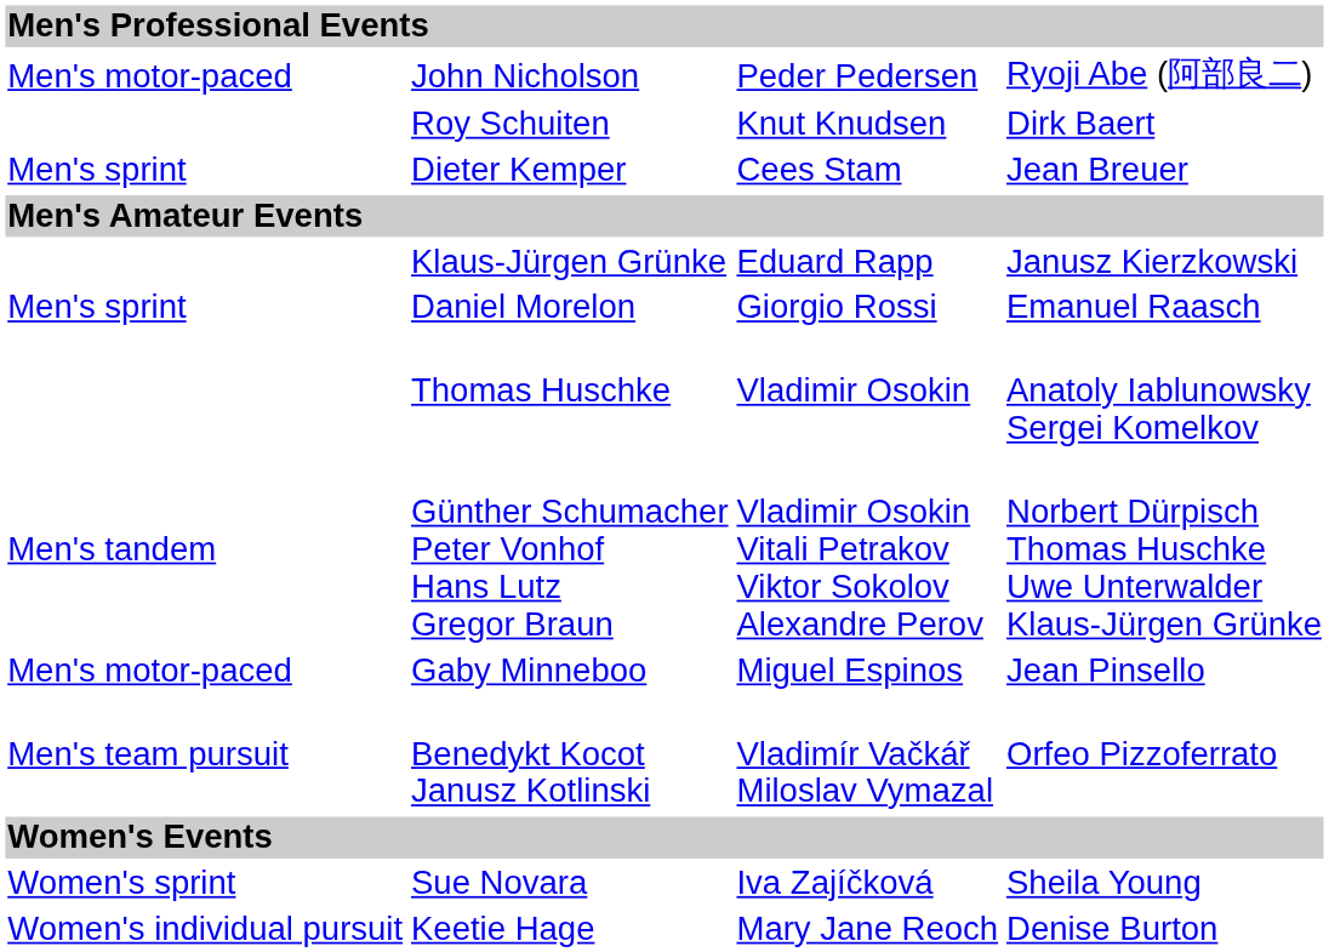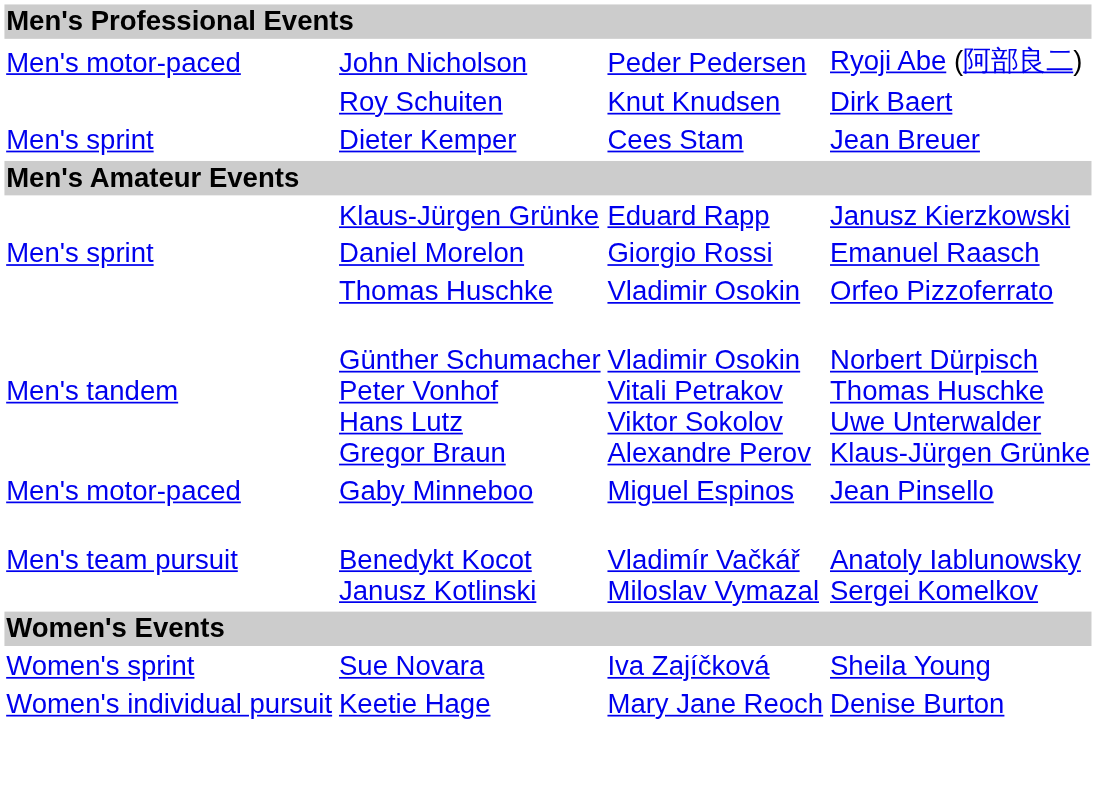 <table>
 <tr bgcolor="#cccccc">
 <td colspan=7><strong>Men's Professional Events</strong></td>
 </tr>
 <tr>
 <td><a href='#'>Men's motor-paced</a><br></td>
 <td><a href='#'>John Nicholson</a><br></td>
 <td><a href='#'>Peder Pedersen</a><br></td>
 <td><a href='#'>Ryoji Abe</a> (<a href='#'>阿部良二</a>) <br></td>
 </tr>
 <tr>
 <td><br></td>
 <td><a href='#'>Roy Schuiten</a><br></td>
 <td><a href='#'>Knut Knudsen</a><br></td>
 <td><a href='#'>Dirk Baert</a><br></td>
 </tr>
 <tr>
 <td><a href='#'>Men's sprint</a> <br></td>
 <td><a href='#'>Dieter Kemper</a><br></td>
 <td><a href='#'>Cees Stam</a><br></td>
 <td><a href='#'>Jean Breuer</a><br></td>
 </tr>
 <tr bgcolor="#cccccc">
 <td colspan=7><strong>Men's Amateur Events</strong></td>
 </tr>
 <tr>
 <td><br></td>
 <td><a href='#'>Klaus-Jürgen Grünke</a><br></td>
 <td><a href='#'>Eduard Rapp</a><br></td>
 <td><a href='#'>Janusz Kierzkowski</a> <br></td>
 </tr>
 <tr>
 <td><a href='#'>Men's sprint</a> <br></td>
 <td><a href='#'>Daniel Morelon</a> <br></td>
 <td><a href='#'>Giorgio Rossi</a> <br></td>
 <td><a href='#'>Emanuel Raasch</a> <br></td>
 </tr>
 <tr>
 <td><br></td>
 <td><a href='#'>Thomas Huschke</a><br></td>
 <td><a href='#'>Vladimir Osokin</a><br></td>
-<td> <br><a href='#'>Anatoly Iablunowsky</a><br> <a href='#'>Sergei Komelkov</a></td>
+<td><a href='#'>Orfeo Pizzoferrato</a><br></td>
 </tr>
 <tr>
 <td><a href='#'>Men's tandem</a><br></td>
 <td> <br> <a href='#'>Günther Schumacher</a><br> <a href='#'>Peter Vonhof</a><br> <a href='#'>Hans Lutz</a><br> <a href='#'>Gregor Braun</a></td>
 <td> <br> <a href='#'>Vladimir Osokin</a><br> <a href='#'>Vitali Petrakov</a><br> <a href='#'>Viktor Sokolov</a><br> <a href='#'>Alexandre Perov</a></td>
 <td> <br> <a href='#'>Norbert Dürpisch</a><br>  <a href='#'>Thomas Huschke</a><br>  <a href='#'>Uwe Unterwalder</a><br>  <a href='#'>Klaus-Jürgen Grünke</a></td>
 </tr>
 <tr>
 <td><a href='#'>Men's motor-paced</a><br></td>
 <td><a href='#'>Gaby Minneboo</a><br></td>
 <td><a href='#'>Miguel Espinos</a><br></td>
 <td><a href='#'>Jean Pinsello</a><br></td>
 </tr>
 <tr>
 <td><a href='#'>Men's team pursuit</a><br></td>
 <td> <br><a href='#'>Benedykt Kocot</a><br> <a href='#'>Janusz Kotlinski</a></td>
 <td> <br><a href='#'>Vladimír Vačkář</a><br> <a href='#'>Miloslav Vymazal</a></td>
-<td><a href='#'>Orfeo Pizzoferrato</a><br></td>
+<td> <br><a href='#'>Anatoly Iablunowsky</a><br> <a href='#'>Sergei Komelkov</a></td>
 </tr>
 <tr bgcolor="#cccccc">
 <td colspan=7><strong>Women's Events</strong></td>
 </tr>
 <tr>
 <td><a href='#'>Women's sprint</a><br></td>
 <td><a href='#'>Sue Novara</a><br></td>
 <td><a href='#'>Iva Zajíčková</a><br></td>
 <td><a href='#'>Sheila Young</a><br></td>
 </tr>
 <tr>
 <td><a href='#'>Women's individual pursuit</a><br></td>
 <td><a href='#'>Keetie Hage</a><br></td>
 <td><a href='#'>Mary Jane Reoch</a><br></td>
 <td><a href='#'>Denise Burton</a><br></td>
 </tr>
 </table>
